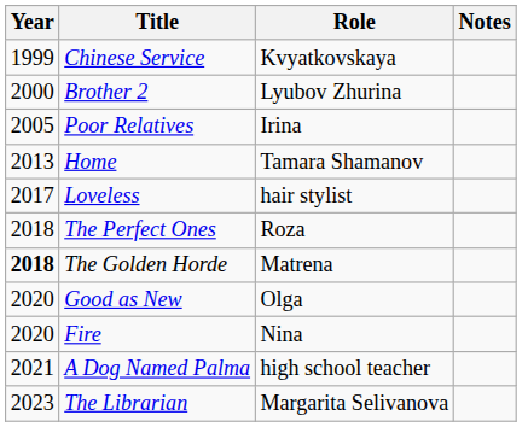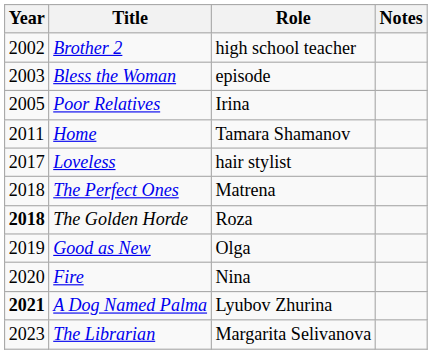 <table class="wikitable sortable">
 <tr>
 <th>Year</th>
 <th>Title</th>
 <th>Role</th>
 <th class="unsortable">Notes</th>
 </tr>
 <tr>
-<td>1999</td>
-<td><em><a href='#'>Chinese Service</a></em></td>
-<td>Kvyatkovskaya</td>
+<td>2002</td>
+<td><em><a href='#'>Brother 2</a></em></td>
+<td>high school teacher</td>
 <td></td>
 </tr>
 <tr>
-<td>2000</td>
-<td><em><a href='#'>Brother 2</a></em></td>
-<td>Lyubov Zhurina</td>
+<td>2003</td>
+<td><em><a href='#'>Bless the Woman</a></em></td>
+<td>episode</td>
 <td></td>
 </tr>
 <tr>
 <td>2005</td>
 <td><em><a href='#'>Poor Relatives</a></em></td>
 <td>Irina</td>
 <td></td>
 </tr>
 <tr>
-<td>2013</td>
+<td>2011</td>
 <td><em><a href='#'>Home</a></em></td>
 <td>Tamara Shamanov</td>
 <td></td>
 </tr>
 <tr>
 <td>2017</td>
 <td><em><a href='#'>Loveless</a></em></td>
 <td>hair stylist</td>
 <td></td>
 </tr>
 <tr>
 <td>2018</td>
 <td><em><a href='#'>The Perfect Ones</a></em></td>
-<td>Roza</td>
+<td>Matrena</td>
 <td></td>
 </tr>
 <tr>
 <td><strong>2018</strong></td>
 <td><em>The Golden Horde</em></td>
-<td>Matrena</td>
+<td>Roza</td>
 <td></td>
 </tr>
 <tr>
-<td>2020</td>
+<td>2019</td>
 <td><em><a href='#'>Good as New</a></em></td>
 <td>Olga</td>
 <td></td>
 </tr>
 <tr>
 <td>2020</td>
 <td><em><a href='#'>Fire</a></em></td>
 <td>Nina</td>
 <td></td>
 </tr>
 <tr>
-<td>2021</td>
+<td><strong>2021</strong></td>
 <td><em><a href='#'>A Dog Named Palma</a></em></td>
-<td>high school teacher</td>
+<td>Lyubov Zhurina</td>
 <td></td>
 </tr>
 <tr>
 <td>2023</td>
 <td><em><a href='#'>The Librarian</a></em></td>
 <td>Margarita Selivanova</td>
 <td></td>
 </tr>
 </table>
